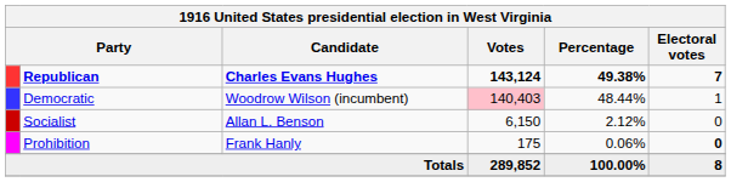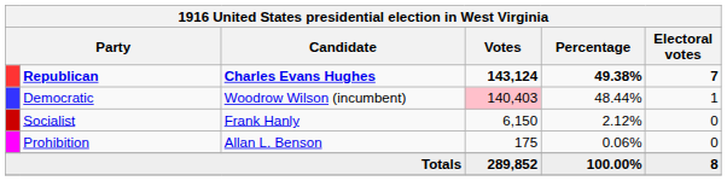 <table class="wikitable" style="font-size: 95%;">
 <tr>
 <th colspan="6">1916 United States presidential election in West Virginia</th>
 </tr>
 <tr>
 <th colspan="2" style="width: 15em">Party</th>
 <th style="width: 17em">Candidate</th>
 <th style="width: 5em">Votes</th>
 <th style="width: 7em">Percentage</th>
 <th style="width: 5em">Electoral votes</th>
 </tr>
 <tr>
 <th style="background-color:#FF3333; width: 3px"></th>
 <td style="width: 130px"><strong><a href='#'>Republican</a></strong></td>
 <td><strong><a href='#'>Charles Evans Hughes</a></strong></td>
 <td align="right"><strong>143,124</strong></td>
 <td align="right"><strong>49.38%</strong></td>
 <td align="right"><strong>7</strong></td>
 </tr>
 <tr>
 <th style="background-color:#3333FF; width: 3px"></th>
 <td style="width: 130px"><a href='#'>Democratic</a></td>
 <td><a href='#'>Woodrow Wilson</a> (incumbent)</td>
 <td align="right" style="background: pink;">140,403</td>
 <td align="right">48.44%</td>
 <td align="right">1</td>
 </tr>
 <tr>
 <th style="background-color:#CC0000; width: 3px"></th>
 <td style="width: 130px"><a href='#'>Socialist</a></td>
-<td><a href='#'>Allan L. Benson</a></td>
+<td><a href='#'>Frank Hanly</a></td>
 <td align="right">6,150</td>
 <td align="right">2.12%</td>
 <td align="right">0</td>
 </tr>
 <tr>
 <th style="background-color:#FF00FF; width: 3px"></th>
 <td style="width: 130px"><a href='#'>Prohibition</a></td>
-<td><a href='#'>Frank Hanly</a></td>
+<td><a href='#'>Allan L. Benson</a></td>
 <td align="right">175</td>
 <td align="right">0.06%</td>
-<td align="right"><strong>0</strong></td>
+<td align="right">0</td>
 </tr>
 <tr>
 </tr>
 <tr bgcolor="#EEEEEE">
 <td colspan="3" align="right"><strong>Totals</strong></td>
 <td align="right"><strong>289,852</strong></td>
 <td align="right"><strong>100.00%</strong></td>
 <td align="right"><strong>8</strong></td>
 </tr>
 <tr bgcolor="#EEEEEE">
 </tr>
 </table>
